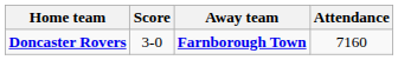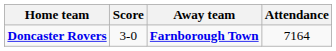 <table class="wikitable" style="text-align: center">
 <tr>
 <th>Home team</th>
 <th>Score</th>
 <th>Away team</th>
 <th>Attendance</th>
 </tr>
 <tr>
 <td><strong><a href='#'>Doncaster Rovers</a></strong></td>
 <td>3-0</td>
 <td><strong><a href='#'>Farnborough Town</a></strong></td>
-<td>7160</td>
+<td>7164</td>
 </tr>
 </table>
